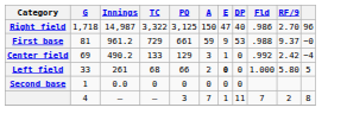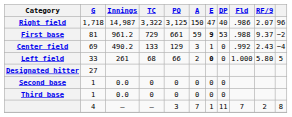 <table class="wikitable" margin: 5px; text-align: center; style=font-size:90%>
 <tr align=center>
 <th>Category</th>
 <th><a href='#'>G</a></th>
 <th><a href='#'>Innings</a></th>
 <th><a href='#'>TC</a></th>
 <th><a href='#'>PO</a></th>
 <th><a href='#'>A</a></th>
 <th><a href='#'>E</a></th>
 <th><a href='#'>DP</a></th>
 <th><a href='#'>Fld</a></th>
 <th><a href='#'>RF/9</a></th>
 <th></th>
 </tr>
 <tr align=center>
 <th><a href='#'>Right field</a></th>
 <td>1,718</td>
 <td>14,987</td>
 <td>3,322</td>
 <td>3,125</td>
 <td>150</td>
 <td>47</td>
 <td>40</td>
 <td>.986</td>
-<td>2.70</td>
+<td>2.07</td>
 <td>96</td>
 </tr>
 <tr align=center>
 <th><a href='#'>First base</a></th>
 <td>81</td>
 <td>961.2</td>
 <td>729</td>
 <td>661</td>
 <td>59</td>
-<td>9</td>
+<td><strong>9</strong></td>
 <td>53</td>
 <td>.988</td>
 <td>9.37</td>
-<td>−0</td>
+<td>−2</td>
 </tr>
 <tr align=center>
 <th><a href='#'>Center field</a></th>
 <td>69</td>
 <td>490.2</td>
 <td>133</td>
 <td>129</td>
 <td>3</td>
 <td>1</td>
 <td>0</td>
 <td>.992</td>
-<td>2.42</td>
+<td>2.43</td>
 <td>−4</td>
 </tr>
 <tr align=center>
 <th><a href='#'>Left field</a></th>
 <td>33</td>
 <td>261</td>
 <td>68</td>
 <td>66</td>
 <td>2</td>
 <td><strong>0</strong></td>
 <td>0</td>
 <td>1.000</td>
 <td>5.80</td>
 <td>5</td>
 </tr>
 <tr align=center>
+<th><a href='#'>Designated hitter</a></th>
+<td>27</td>
+<td></td>
+<td></td>
+<td></td>
+<td></td>
+<td></td>
+<td></td>
+<td></td>
+<td></td>
+<td></td>
+</tr>
+<tr align=center>
 <th><a href='#'>Second base</a></th>
+<td>1</td>
+<td>0.0</td>
+<td>0</td>
+<td>0</td>
+<td>0</td>
+<td>0</td>
+<td>0</td>
+<td></td>
+<td></td>
+<td></td>
+</tr>
+<tr align=center>
+<th><a href='#'>Third base</a></th>
 <td>1</td>
 <td>0.0</td>
 <td>0</td>
 <td>0</td>
 <td>0</td>
 <td>0</td>
 <td>0</td>
 <td></td>
 <td></td>
 <td></td>
 </tr>
 <tr align=center>
 <th></th>
 <td>4</td>
 <td>—</td>
 <td>—</td>
 <td>3</td>
 <td>7</td>
 <td>1</td>
 <td>11</td>
 <td>7</td>
 <td>2</td>
 <td>8</td>
 </tr>
 <tr>
 </tr>
 </table>
